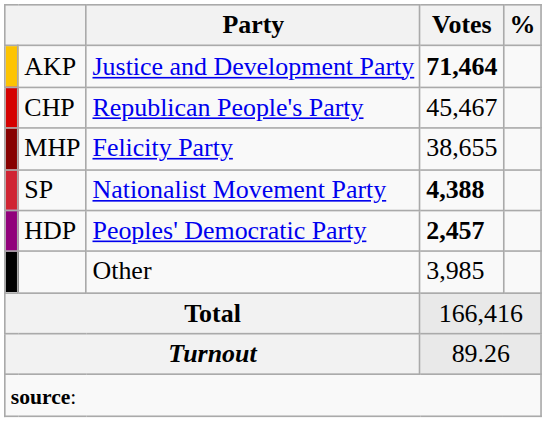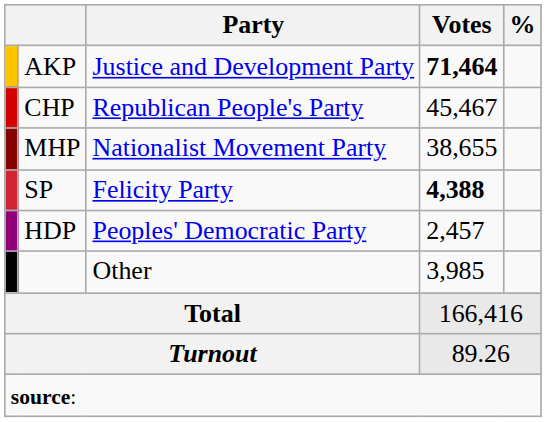 <table class="wikitable">
 <tr>
 <th colspan="2" align="center"></th>
 <th align="center">Party</th>
 <th align="center">Votes</th>
 <th align="center">%</th>
 </tr>
 <tr align="left">
 <td bgcolor="#FDC400" width="1"></td>
 <td>AKP</td>
 <td><a href='#'>Justice and Development Party</a></td>
 <td><strong>71,464</strong></td>
 <td><strong></strong></td>
 </tr>
 <tr align="left">
 <td bgcolor="#d50000" width="1"></td>
 <td>CHP</td>
 <td><a href='#'>Republican People's Party</a></td>
 <td>45,467</td>
 <td></td>
 </tr>
 <tr align="left">
 <td bgcolor="#870000" width="1"></td>
 <td>MHP</td>
-<td><a href='#'>Felicity Party</a></td>
+<td><a href='#'>Nationalist Movement Party</a></td>
 <td>38,655</td>
 <td></td>
 </tr>
 <tr align="left">
 <td bgcolor="#D02433" width="1"></td>
 <td>SP</td>
-<td><a href='#'>Nationalist Movement Party</a></td>
+<td><a href='#'>Felicity Party</a></td>
 <td><strong>4,388</strong></td>
 <td></td>
 </tr>
 <tr align="left">
 <td bgcolor="#91007B" width="1"></td>
 <td>HDP</td>
 <td><a href='#'>Peoples' Democratic Party</a></td>
-<td><strong>2,457</strong></td>
+<td>2,457</td>
 <td></td>
 </tr>
 <tr align="left">
 <td bgcolor=" " width="1"></td>
 <td></td>
 <td>Other</td>
 <td>3,985</td>
 <td></td>
 </tr>
 <tr align="left" style="background-color:#E9E9E9">
 <th colspan="3" align="center"><strong>Total</strong></th>
 <td colspan="5" align="center">166,416</td>
 </tr>
 <tr align="left" style="background-color:#E9E9E9">
 <th colspan="3" align="center"><em>Turnout</em></th>
 <td colspan="5" align="center">89.26</td>
 </tr>
 <tr>
 <td colspan="9" align="left"><small><strong>source</strong>: </small></td>
 </tr>
 </table>
